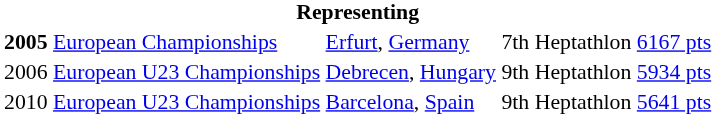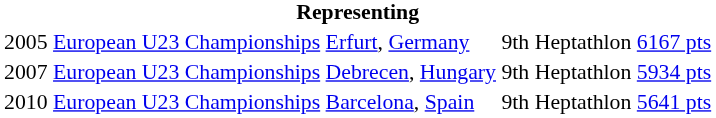 <table>
 <tr>
 <th colspan="6">Representing </th>
 </tr>
 <tr>
-<td><strong>2005</strong></td>
-<td><a href='#'>European Championships</a></td>
+<td>2005</td>
+<td><a href='#'>European U23 Championships</a></td>
 <td><a href='#'>Erfurt</a>, <a href='#'>Germany</a></td>
-<td>7th</td>
+<td>9th</td>
 <td>Heptathlon</td>
 <td><a href='#'>6167 pts</a></td>
 </tr>
 <tr>
-<td>2006</td>
+<td>2007</td>
 <td><a href='#'>European U23 Championships</a></td>
 <td><a href='#'>Debrecen</a>, <a href='#'>Hungary</a></td>
 <td>9th</td>
 <td>Heptathlon</td>
 <td><a href='#'>5934 pts</a></td>
 </tr>
 <tr>
 <td>2010</td>
 <td><a href='#'>European U23 Championships</a></td>
 <td><a href='#'>Barcelona</a>, <a href='#'>Spain</a></td>
 <td>9th</td>
 <td>Heptathlon</td>
 <td><a href='#'>5641 pts</a></td>
 </tr>
 </table>
